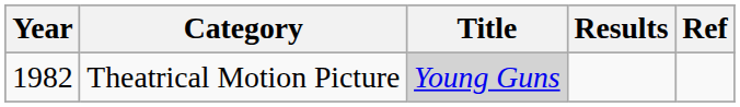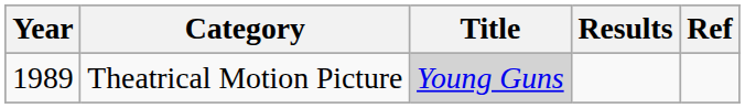 <table class="wikitable">
 <tr>
 <th>Year</th>
 <th>Category</th>
 <th>Title</th>
 <th>Results</th>
 <th>Ref</th>
 </tr>
 <tr>
-<td>1982</td>
+<td>1989</td>
 <td>Theatrical Motion Picture</td>
 <td style="background: lightgrey;"><em><a href='#'>Young Guns</a></em></td>
 <td></td>
 <td></td>
 </tr>
 </table>
